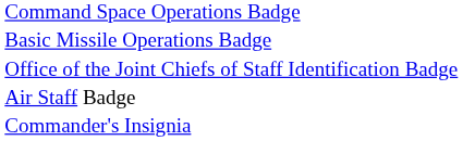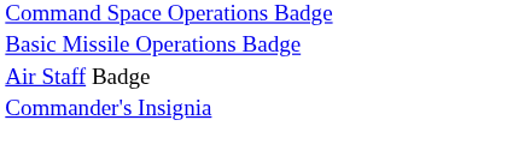 <table>
 <tr>
 <td></td>
 <td><a href='#'>Command Space Operations Badge</a></td>
 </tr>
 <tr>
 <td></td>
 <td><a href='#'>Basic Missile Operations Badge</a></td>
 </tr>
 <tr>
 <td></td>
-<td><a href='#'>Office of the Joint Chiefs of Staff Identification Badge</a></td>
-</tr>
-<tr>
-<td></td>
 <td><a href='#'>Air Staff</a> Badge</td>
 </tr>
 <tr>
 <td></td>
 <td><a href='#'>Commander's Insignia</a></td>
 </tr>
 </table>
